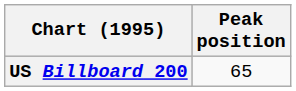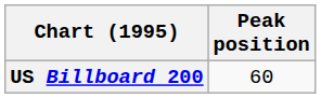 <table class="wikitable sortable plainrowheaders" style="text-align:center">
 <tr>
 <th>Chart (1995)</th>
 <th>Peak<br>position</th>
 </tr>
 <tr>
 <th scope="row">US <a href='#'><em>Billboard</em> 200</a></th>
-<td align="center">65</td>
+<td align="center">60</td>
 </tr>
 </table>
